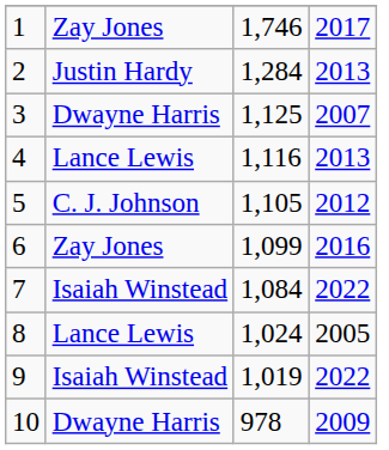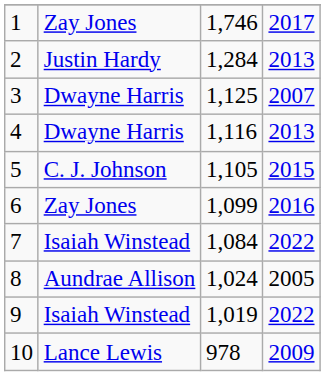 <table class="wikitable">
 <tr>
 </tr>
 <tr>
 <td>1</td>
 <td><a href='#'>Zay Jones</a></td>
 <td>1,746</td>
 <td><a href='#'>2017</a></td>
 </tr>
 <tr>
 <td>2</td>
 <td><a href='#'>Justin Hardy</a></td>
 <td>1,284</td>
 <td><a href='#'>2013</a></td>
 </tr>
 <tr>
 <td>3</td>
 <td><a href='#'>Dwayne Harris</a></td>
 <td>1,125</td>
 <td><a href='#'>2007</a></td>
 </tr>
 <tr>
 <td>4</td>
-<td><a href='#'>Lance Lewis</a></td>
+<td><a href='#'>Dwayne Harris</a></td>
 <td>1,116</td>
 <td><a href='#'>2013</a></td>
 </tr>
 <tr>
 <td>5</td>
 <td><a href='#'>C. J. Johnson</a></td>
 <td>1,105</td>
-<td><a href='#'>2012</a></td>
+<td><a href='#'>2015</a></td>
 </tr>
 <tr>
 <td>6</td>
 <td><a href='#'>Zay Jones</a></td>
 <td>1,099</td>
 <td><a href='#'>2016</a></td>
 </tr>
 <tr>
 <td>7</td>
 <td><a href='#'>Isaiah Winstead</a></td>
 <td>1,084</td>
 <td><a href='#'>2022</a></td>
 </tr>
 <tr>
 <td>8</td>
-<td><a href='#'>Lance Lewis</a></td>
+<td><a href='#'>Aundrae Allison</a></td>
 <td>1,024</td>
 <td>2005</td>
 </tr>
 <tr>
 <td>9</td>
 <td><a href='#'>Isaiah Winstead</a></td>
 <td>1,019</td>
 <td><a href='#'>2022</a></td>
 </tr>
 <tr>
 <td>10</td>
-<td><a href='#'>Dwayne Harris</a></td>
+<td><a href='#'>Lance Lewis</a></td>
 <td>978</td>
 <td><a href='#'>2009</a></td>
 </tr>
 </table>
